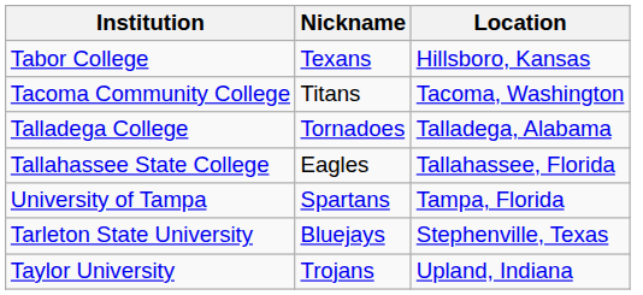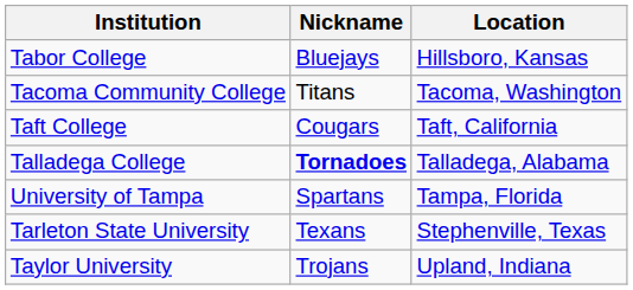 <table class="wikitable">
 <tr>
 <th>Institution</th>
 <th>Nickname</th>
 <th>Location</th>
 </tr>
 <tr>
 <td><a href='#'>Tabor College</a></td>
-<td><a href='#'>Texans</a></td>
+<td><a href='#'>Bluejays</a></td>
 <td><a href='#'>Hillsboro, Kansas</a></td>
 </tr>
 <tr>
 <td><a href='#'>Tacoma Community College</a></td>
 <td>Titans</td>
 <td><a href='#'>Tacoma, Washington</a></td>
 </tr>
 <tr>
-<td><a href='#'>Talladega College</a></td>
-<td><a href='#'>Tornadoes</a></td>
-<td><a href='#'>Talladega, Alabama</a></td>
+<td><a href='#'>Taft College</a></td>
+<td><a href='#'>Cougars</a></td>
+<td><a href='#'>Taft, California</a></td>
 </tr>
 <tr>
-<td><a href='#'>Tallahassee State College</a></td>
-<td>Eagles</td>
-<td><a href='#'>Tallahassee, Florida</a></td>
+<td><a href='#'>Talladega College</a></td>
+<td><strong><a href='#'>Tornadoes</a></strong></td>
+<td><a href='#'>Talladega, Alabama</a></td>
 </tr>
 <tr>
 <td><a href='#'>University of Tampa</a></td>
 <td><a href='#'>Spartans</a></td>
 <td><a href='#'>Tampa, Florida</a></td>
 </tr>
 <tr>
 <td><a href='#'>Tarleton State University</a></td>
-<td><a href='#'>Bluejays</a></td>
+<td><a href='#'>Texans</a></td>
 <td><a href='#'>Stephenville, Texas</a></td>
 </tr>
 <tr>
 <td><a href='#'>Taylor University</a></td>
 <td><a href='#'>Trojans</a></td>
 <td><a href='#'>Upland, Indiana</a></td>
 </tr>
 </table>
